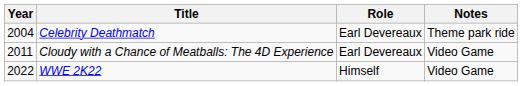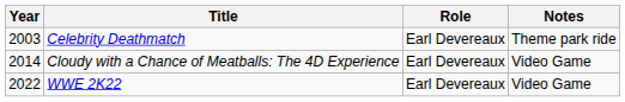 <table class="wikitable sortable">
 <tr>
 <th>Year</th>
 <th>Title</th>
 <th>Role</th>
 <th class="unsortable">Notes</th>
 </tr>
 <tr>
-<td>2004</td>
+<td>2003</td>
 <td><em><a href='#'>Celebrity Deathmatch</a></em></td>
 <td>Earl Devereaux</td>
 <td>Theme park ride</td>
 </tr>
 <tr>
-<td>2011</td>
+<td>2014</td>
 <td><em>Cloudy with a Chance of Meatballs: The 4D Experience</em></td>
 <td>Earl Devereaux</td>
 <td>Video Game</td>
 </tr>
 <tr>
 <td>2022</td>
 <td><em><a href='#'>WWE 2K22</a></em></td>
-<td>Himself</td>
+<td>Earl Devereaux</td>
 <td>Video Game</td>
 </tr>
 </table>
